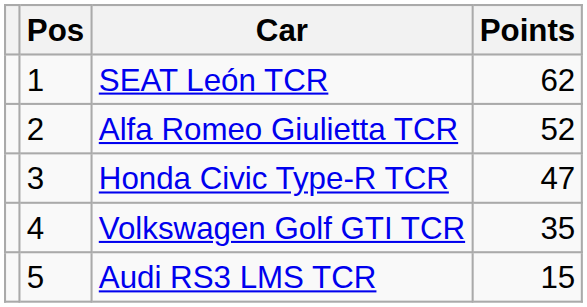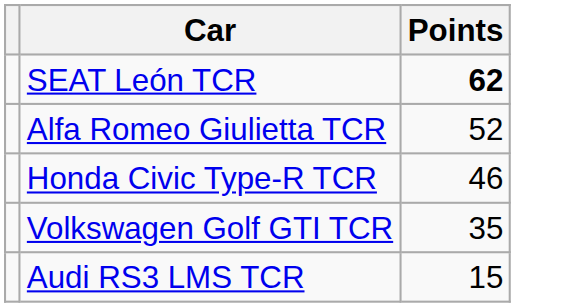 <table class="wikitable" style="font-size: 95%;">
 <tr>
 <th></th>
-<th>Pos</th>
 <th>Car</th>
 <th>Points</th>
 </tr>
 <tr>
 <td align="left"></td>
-<td>1</td>
 <td><a href='#'>SEAT León TCR</a></td>
-<td align="right">62</td>
+<td align="right"><strong>62</strong></td>
 </tr>
 <tr>
 <td align="left"></td>
-<td>2</td>
 <td><a href='#'>Alfa Romeo Giulietta TCR</a></td>
 <td align="right">52</td>
 </tr>
 <tr>
 <td align="left"></td>
-<td>3</td>
 <td><a href='#'>Honda Civic Type-R TCR</a></td>
-<td align="right">47</td>
+<td align="right">46</td>
 </tr>
 <tr>
 <td align="left"></td>
-<td>4</td>
 <td><a href='#'>Volkswagen Golf GTI TCR</a></td>
 <td align="right">35</td>
 </tr>
 <tr>
 <td align="left"></td>
-<td>5</td>
 <td><a href='#'>Audi RS3 LMS TCR</a></td>
 <td align="right">15</td>
 </tr>
 </table>
